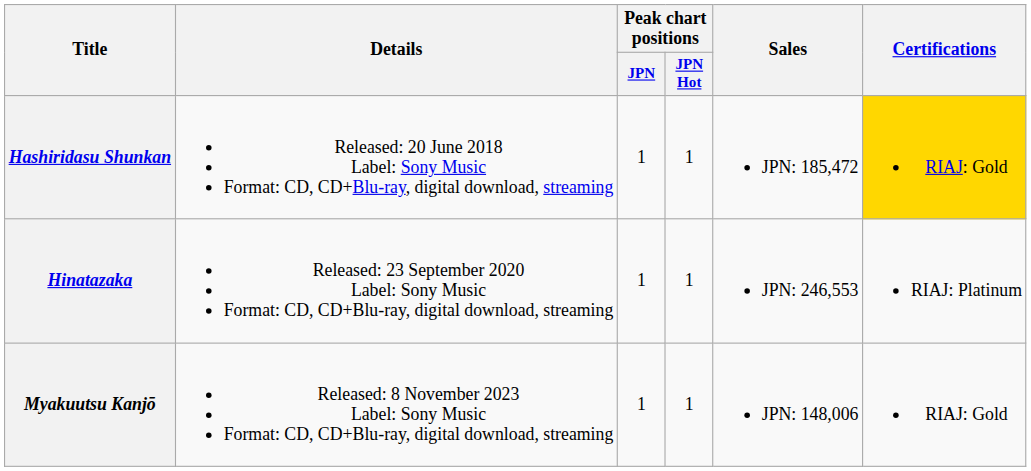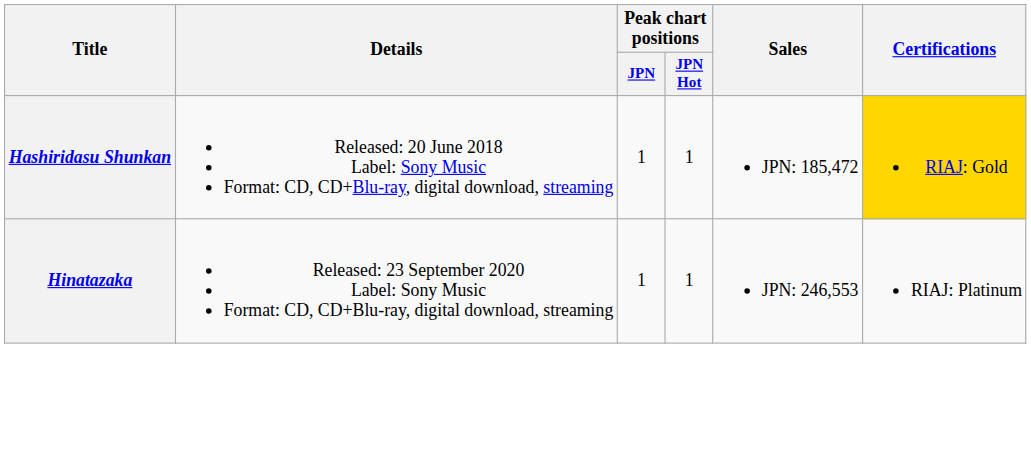 <table class="wikitable plainrowheaders" style="text-align:center;">
 <tr>
 <th scope="col" rowspan="2">Title</th>
 <th scope="col" rowspan="2">Details</th>
 <th scope="col" colspan="2">Peak chart<br>positions</th>
 <th scope="col" rowspan="2">Sales</th>
 <th scope="col" rowspan="2"><a href='#'>Certifications</a></th>
 </tr>
 <tr>
 <th style="width:2.7em;font-size:85%;"><a href='#'>JPN</a><br></th>
 <th style="width:2.7em;font-size:85%;"><a href='#'>JPN<br>Hot</a><br></th>
 </tr>
 <tr>
 <th scope="row"><em><a href='#'>Hashiridasu Shunkan</a></em><br></th>
 <td><br><ul><li>Released: 20 June 2018</li><li>Label: <a href='#'>Sony Music</a></li><li>Format: CD, CD+<a href='#'>Blu-ray</a>, digital download, <a href='#'>streaming</a></li></ul></td>
 <td>1</td>
 <td>1</td>
 <td><br><ul><li>JPN: 185,472</li></ul></td>
 <td style="background: gold;"><br><ul><li><a href='#'>RIAJ</a>: Gold</li></ul></td>
 </tr>
 <tr>
 <th scope="row"><em><a href='#'>Hinatazaka</a></em></th>
 <td><br><ul><li>Released: 23 September 2020</li><li>Label: Sony Music</li><li>Format: CD, CD+Blu-ray, digital download, streaming</li></ul></td>
 <td>1</td>
 <td>1</td>
 <td><br><ul><li>JPN: 246,553</li></ul></td>
 <td><br><ul><li>RIAJ: Platinum</li></ul></td>
 </tr>
-<tr>
-<th scope="row"><em>Myakuutsu Kanjō</em></th>
-<td><br><ul><li>Released: 8 November 2023</li><li>Label: Sony Music</li><li>Format: CD, CD+Blu-ray, digital download, streaming</li></ul></td>
-<td>1</td>
-<td>1</td>
-<td><br><ul><li>JPN: 148,006</li></ul></td>
-<td><br><ul><li>RIAJ: Gold</li></ul></td>
-</tr>
 </table>
